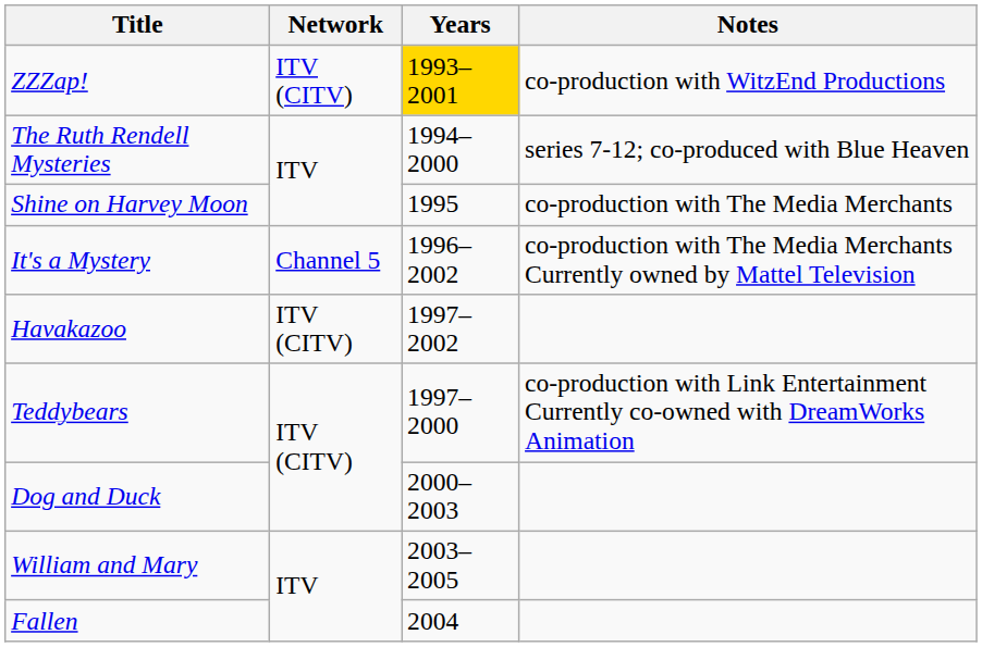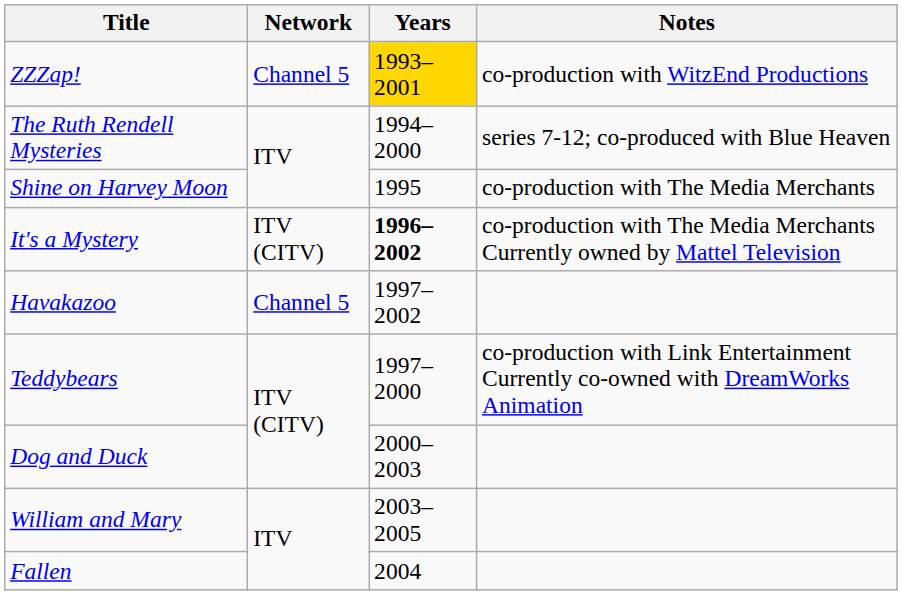 <table class="wikitable sortable">
 <tr>
 <th>Title</th>
 <th>Network</th>
 <th>Years</th>
 <th>Notes</th>
 </tr>
 <tr>
 <td><em><a href='#'>ZZZap!</a></em></td>
-<td><a href='#'>ITV</a> (<a href='#'>CITV</a>)</td>
+<td><a href='#'>Channel 5</a></td>
 <td style="background: gold;">1993–2001</td>
 <td>co-production with <a href='#'>WitzEnd Productions</a></td>
 </tr>
 <tr>
 <td><em><a href='#'>The Ruth Rendell Mysteries</a></em></td>
 <td rowspan="2">ITV</td>
 <td>1994–2000</td>
 <td>series 7-12; co-produced with Blue Heaven</td>
 </tr>
 <tr>
 <td><em><a href='#'>Shine on Harvey Moon</a></em></td>
 <td>1995</td>
 <td>co-production with The Media Merchants</td>
 </tr>
 <tr>
 <td><em><a href='#'>It's a Mystery</a></em></td>
-<td><a href='#'>Channel 5</a></td>
-<td>1996–2002</td>
+<td>ITV (CITV)</td>
+<td><strong>1996–2002</strong></td>
 <td>co-production with The Media Merchants<br>Currently owned by <a href='#'>Mattel Television</a></td>
 </tr>
 <tr>
 <td><em><a href='#'>Havakazoo</a></em></td>
-<td>ITV (CITV)</td>
+<td><a href='#'>Channel 5</a></td>
 <td>1997–2002</td>
 <td></td>
 </tr>
 <tr>
 <td><em><a href='#'>Teddybears</a></em></td>
 <td rowspan="2">ITV (CITV)</td>
 <td>1997–2000</td>
 <td>co-production with Link Entertainment<br>Currently co-owned with <a href='#'>DreamWorks Animation</a></td>
 </tr>
 <tr>
 <td><em><a href='#'>Dog and Duck</a></em></td>
 <td>2000–2003</td>
 <td></td>
 </tr>
 <tr>
 <td><em><a href='#'>William and Mary</a></em></td>
 <td rowspan="2">ITV</td>
 <td>2003–2005</td>
 <td></td>
 </tr>
 <tr>
 <td><em><a href='#'>Fallen</a></em></td>
 <td>2004</td>
 <td></td>
 </tr>
 </table>
